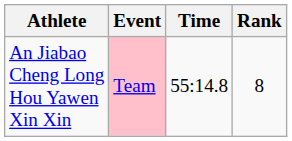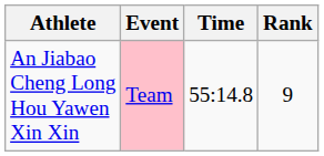 <table class=wikitable style="font-size:90%;">
 <tr>
 <th>Athlete</th>
 <th>Event</th>
 <th>Time</th>
 <th>Rank</th>
 </tr>
 <tr align=center>
 <td align=left><a href='#'>An Jiabao</a><br><a href='#'>Cheng Long</a><br><a href='#'>Hou Yawen</a><br><a href='#'>Xin Xin</a></td>
 <td align=left style="background: pink;"><a href='#'>Team</a></td>
 <td>55:14.8</td>
-<td>8</td>
+<td>9</td>
 </tr>
 </table>
